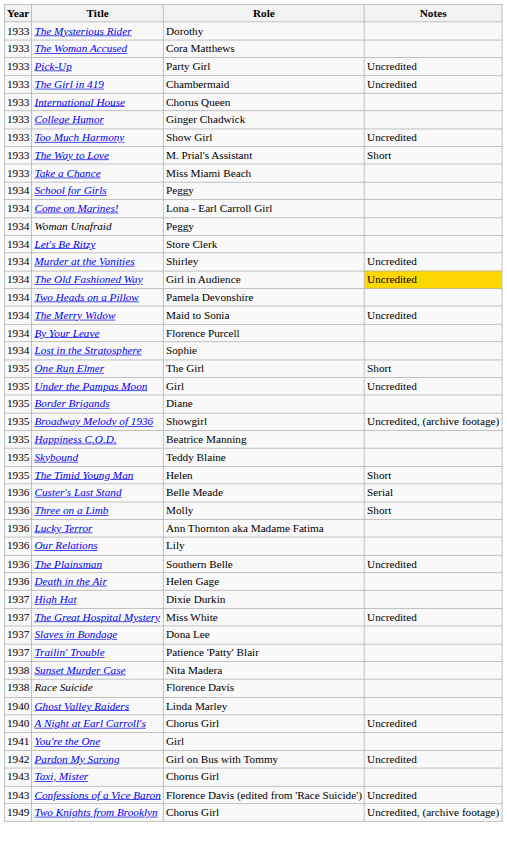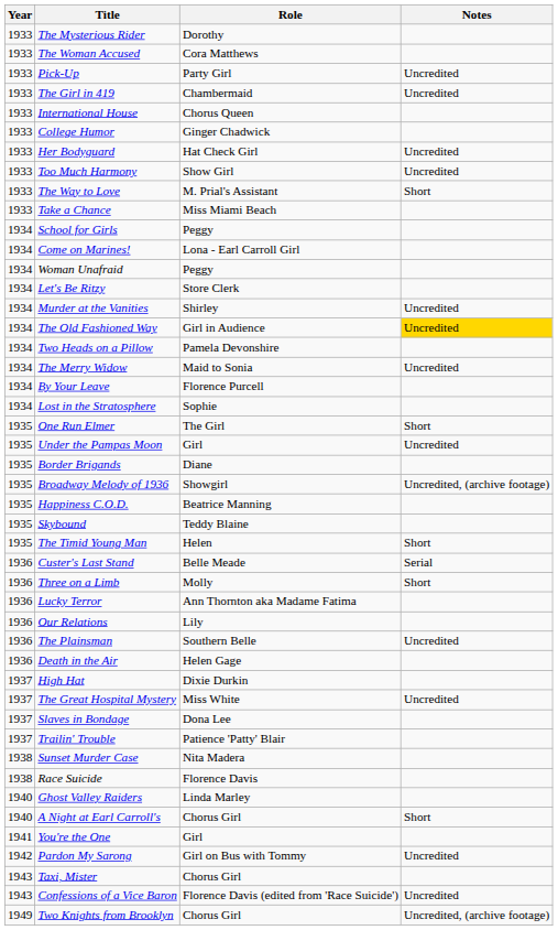 <table class="wikitable">
 <tr>
 <th>Year</th>
 <th>Title</th>
 <th>Role</th>
 <th>Notes</th>
 </tr>
 <tr>
 <td>1933</td>
 <td><em><a href='#'>The Mysterious Rider</a></em></td>
 <td>Dorothy</td>
 <td></td>
 </tr>
 <tr>
 <td>1933</td>
 <td><em><a href='#'>The Woman Accused</a></em></td>
 <td>Cora Matthews</td>
 <td></td>
 </tr>
 <tr>
 <td>1933</td>
 <td><em><a href='#'>Pick-Up</a></em></td>
 <td>Party Girl</td>
 <td>Uncredited</td>
 </tr>
 <tr>
 <td>1933</td>
 <td><em><a href='#'>The Girl in 419</a></em></td>
 <td>Chambermaid</td>
 <td>Uncredited</td>
 </tr>
 <tr>
 <td>1933</td>
 <td><em><a href='#'>International House</a></em></td>
 <td>Chorus Queen</td>
 <td></td>
 </tr>
 <tr>
 <td>1933</td>
 <td><em><a href='#'>College Humor</a></em></td>
 <td>Ginger Chadwick</td>
 <td></td>
+</tr>
+<tr>
+<td>1933</td>
+<td><em><a href='#'>Her Bodyguard</a></em></td>
+<td>Hat Check Girl</td>
+<td>Uncredited</td>
 </tr>
 <tr>
 <td>1933</td>
 <td><em><a href='#'>Too Much Harmony</a></em></td>
 <td>Show Girl</td>
 <td>Uncredited</td>
 </tr>
 <tr>
 <td>1933</td>
 <td><em><a href='#'>The Way to Love</a></em></td>
 <td>M. Prial's Assistant</td>
 <td>Short</td>
 </tr>
 <tr>
 <td>1933</td>
 <td><em><a href='#'>Take a Chance</a></em></td>
 <td>Miss Miami Beach</td>
 <td></td>
 </tr>
 <tr>
 <td>1934</td>
 <td><em><a href='#'>School for Girls</a></em></td>
 <td>Peggy</td>
 <td></td>
 </tr>
 <tr>
 <td>1934</td>
 <td><em><a href='#'>Come on Marines!</a></em></td>
 <td>Lona - Earl Carroll Girl</td>
 <td></td>
 </tr>
 <tr>
 <td>1934</td>
 <td><em>Woman Unafraid</em></td>
 <td>Peggy</td>
 <td></td>
 </tr>
 <tr>
 <td>1934</td>
 <td><em><a href='#'>Let's Be Ritzy</a></em></td>
 <td>Store Clerk</td>
 <td></td>
 </tr>
 <tr>
 <td>1934</td>
 <td><em><a href='#'>Murder at the Vanities</a></em></td>
 <td>Shirley</td>
 <td>Uncredited</td>
 </tr>
 <tr>
 <td>1934</td>
 <td><em><a href='#'>The Old Fashioned Way</a></em></td>
 <td>Girl in Audience</td>
 <td style="background: gold;">Uncredited</td>
 </tr>
 <tr>
 <td>1934</td>
 <td><em><a href='#'>Two Heads on a Pillow</a></em></td>
 <td>Pamela Devonshire</td>
 <td></td>
 </tr>
 <tr>
 <td>1934</td>
 <td><em><a href='#'>The Merry Widow</a></em></td>
 <td>Maid to Sonia</td>
 <td>Uncredited</td>
 </tr>
 <tr>
 <td>1934</td>
 <td><em><a href='#'>By Your Leave</a></em></td>
 <td>Florence Purcell</td>
 <td></td>
 </tr>
 <tr>
 <td>1934</td>
 <td><em><a href='#'>Lost in the Stratosphere</a></em></td>
 <td>Sophie</td>
 <td></td>
 </tr>
 <tr>
 <td>1935</td>
 <td><em><a href='#'>One Run Elmer</a></em></td>
 <td>The Girl</td>
 <td>Short</td>
 </tr>
 <tr>
 <td>1935</td>
 <td><em><a href='#'>Under the Pampas Moon</a></em></td>
 <td>Girl</td>
 <td>Uncredited</td>
 </tr>
 <tr>
 <td>1935</td>
 <td><em><a href='#'>Border Brigands</a></em></td>
 <td>Diane</td>
 <td></td>
 </tr>
 <tr>
 <td>1935</td>
 <td><em><a href='#'>Broadway Melody of 1936</a></em></td>
 <td>Showgirl</td>
 <td>Uncredited, (archive footage)</td>
 </tr>
 <tr>
 <td>1935</td>
 <td><em><a href='#'>Happiness C.O.D.</a></em></td>
 <td>Beatrice Manning</td>
 <td></td>
 </tr>
 <tr>
 <td>1935</td>
 <td><em><a href='#'>Skybound</a></em></td>
 <td>Teddy Blaine</td>
 <td></td>
 </tr>
 <tr>
 <td>1935</td>
 <td><em><a href='#'>The Timid Young Man</a></em></td>
 <td>Helen</td>
 <td>Short</td>
 </tr>
 <tr>
 <td>1936</td>
 <td><em><a href='#'>Custer's Last Stand</a></em></td>
 <td>Belle Meade</td>
 <td>Serial</td>
 </tr>
 <tr>
 <td>1936</td>
 <td><em><a href='#'>Three on a Limb</a></em></td>
 <td>Molly</td>
 <td>Short</td>
 </tr>
 <tr>
 <td>1936</td>
 <td><em><a href='#'>Lucky Terror</a></em></td>
 <td>Ann Thornton aka Madame Fatima</td>
 <td></td>
 </tr>
 <tr>
 <td>1936</td>
 <td><em><a href='#'>Our Relations</a></em></td>
 <td>Lily</td>
 <td></td>
 </tr>
 <tr>
 <td>1936</td>
 <td><em><a href='#'>The Plainsman</a></em></td>
 <td>Southern Belle</td>
 <td>Uncredited</td>
 </tr>
 <tr>
 <td>1936</td>
 <td><em><a href='#'>Death in the Air</a></em></td>
 <td>Helen Gage</td>
 <td></td>
 </tr>
 <tr>
 <td>1937</td>
 <td><em><a href='#'>High Hat</a></em></td>
 <td>Dixie Durkin</td>
 <td></td>
 </tr>
 <tr>
 <td>1937</td>
 <td><em><a href='#'>The Great Hospital Mystery</a></em></td>
 <td>Miss White</td>
 <td>Uncredited</td>
 </tr>
 <tr>
 <td>1937</td>
 <td><em><a href='#'>Slaves in Bondage</a></em></td>
 <td>Dona Lee</td>
 <td></td>
 </tr>
 <tr>
 <td>1937</td>
 <td><em><a href='#'>Trailin' Trouble</a></em></td>
 <td>Patience 'Patty' Blair</td>
 <td></td>
 </tr>
 <tr>
 <td>1938</td>
 <td><em><a href='#'>Sunset Murder Case</a></em></td>
 <td>Nita Madera</td>
 <td></td>
 </tr>
 <tr>
 <td>1938</td>
 <td><em>Race Suicide</em></td>
 <td>Florence Davis</td>
 <td></td>
 </tr>
 <tr>
 <td>1940</td>
 <td><em><a href='#'>Ghost Valley Raiders</a></em></td>
 <td>Linda Marley</td>
 <td></td>
 </tr>
 <tr>
 <td>1940</td>
 <td><em><a href='#'>A Night at Earl Carroll's</a></em></td>
 <td>Chorus Girl</td>
-<td>Uncredited</td>
+<td>Short</td>
 </tr>
 <tr>
 <td>1941</td>
 <td><em><a href='#'>You're the One</a></em></td>
 <td>Girl</td>
 <td></td>
 </tr>
 <tr>
 <td>1942</td>
 <td><em><a href='#'>Pardon My Sarong</a></em></td>
 <td>Girl on Bus with Tommy</td>
 <td>Uncredited</td>
 </tr>
 <tr>
 <td>1943</td>
 <td><em><a href='#'>Taxi, Mister</a></em></td>
 <td>Chorus Girl</td>
 <td></td>
 </tr>
 <tr>
 <td>1943</td>
 <td><em><a href='#'>Confessions of a Vice Baron</a></em></td>
 <td>Florence Davis (edited from 'Race Suicide')</td>
 <td>Uncredited</td>
 </tr>
 <tr>
 <td>1949</td>
 <td><em><a href='#'>Two Knights from Brooklyn</a></em></td>
 <td>Chorus Girl</td>
 <td>Uncredited, (archive footage)</td>
 </tr>
 </table>
